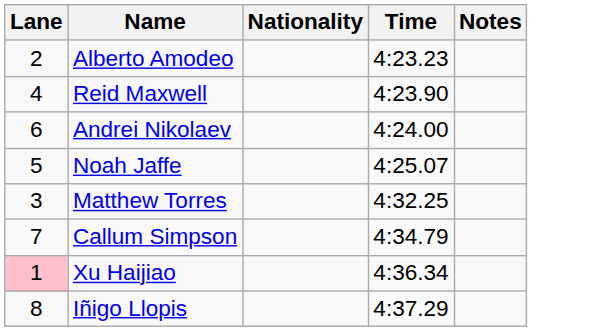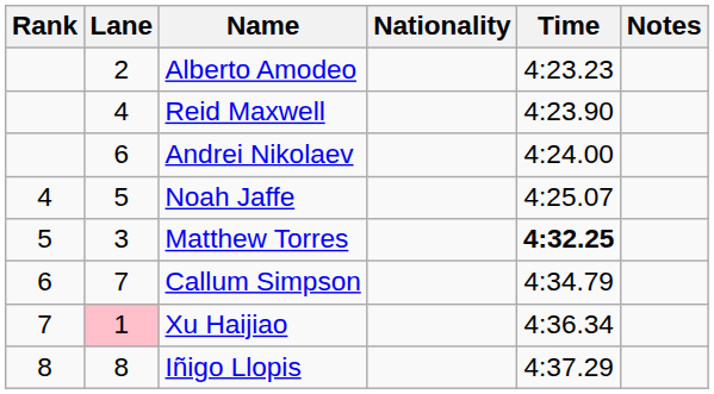 <table class="wikitable sortable" style="text-align:center">
 <tr>
+<th>Rank</th>
 <th>Lane</th>
 <th>Name</th>
 <th>Nationality</th>
 <th>Time</th>
 <th>Notes</th>
 </tr>
 <tr>
+<td></td>
 <td>2</td>
 <td align=left><a href='#'>Alberto Amodeo</a></td>
 <td align=left></td>
 <td>4:23.23</td>
 <td></td>
 </tr>
 <tr>
+<td></td>
 <td>4</td>
 <td align=left><a href='#'>Reid Maxwell</a></td>
 <td align=left></td>
 <td>4:23.90</td>
 <td></td>
 </tr>
 <tr>
+<td></td>
 <td>6</td>
 <td align=left><a href='#'>Andrei Nikolaev</a></td>
 <td align=left></td>
 <td>4:24.00</td>
 <td></td>
 </tr>
 <tr>
+<td>4</td>
 <td>5</td>
 <td align=left><a href='#'>Noah Jaffe</a></td>
 <td align=left></td>
 <td>4:25.07</td>
 <td></td>
 </tr>
 <tr>
+<td>5</td>
 <td>3</td>
 <td align=left><a href='#'>Matthew Torres</a></td>
 <td align=left></td>
-<td>4:32.25</td>
+<td><strong>4:32.25</strong></td>
 <td></td>
 </tr>
 <tr>
+<td>6</td>
 <td>7</td>
 <td align=left><a href='#'>Callum Simpson</a></td>
 <td align=left></td>
 <td>4:34.79</td>
 <td></td>
 </tr>
 <tr>
+<td>7</td>
 <td style="background: pink;">1</td>
 <td align=left><a href='#'>Xu Haijiao</a></td>
 <td align=left></td>
 <td>4:36.34</td>
 <td></td>
 </tr>
 <tr>
 <td>8</td>
+<td>8</td>
 <td align=left><a href='#'>Iñigo Llopis</a></td>
 <td align=left></td>
 <td>4:37.29</td>
 <td></td>
 </tr>
 </table>
